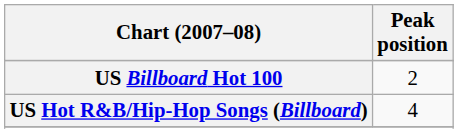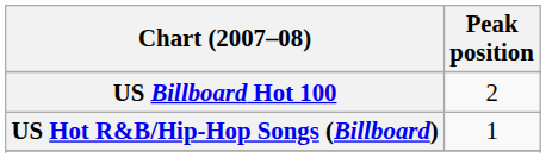 <table class="wikitable sortable plainrowheaders" style="text-align:center">
 <tr>
 <th align="center">Chart (2007–08)</th>
 <th align="center">Peak<br>position</th>
 </tr>
 <tr>
 </tr>
 <tr>
 </tr>
 <tr>
 </tr>
 <tr>
 </tr>
 <tr>
 </tr>
 <tr>
 <th scope="row">US <a href='#'><em>Billboard</em> Hot 100</a></th>
 <td>2</td>
 </tr>
 <tr>
 <th scope="row">US <a href='#'>Hot R&B/Hip-Hop Songs</a> (<em><a href='#'>Billboard</a></em>)</th>
-<td>4</td>
+<td>1</td>
 </tr>
 <tr>
 </tr>
 <tr>
 </tr>
 </table>
